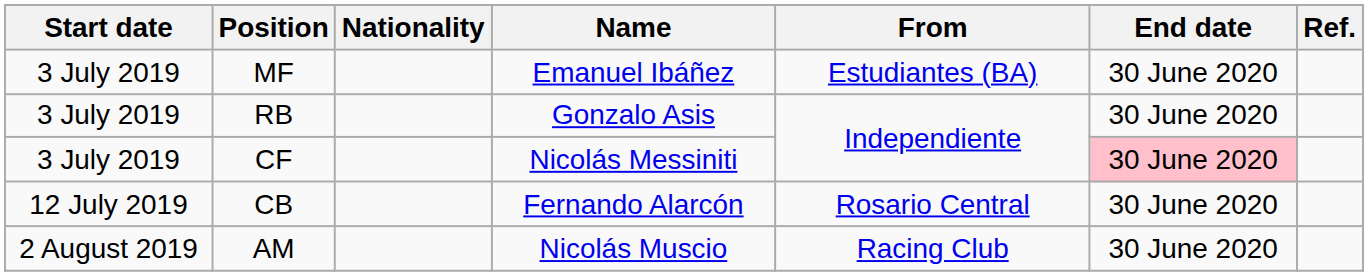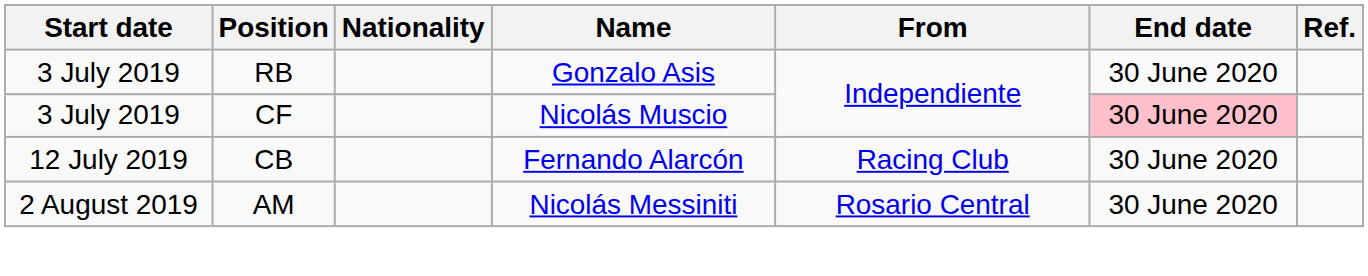 <table class="wikitable" style="text-align:center; font-size:90%; ">
 <tr>
 <th style="background:#; color:#; width:100px;">Start date</th>
 <th style="background:#; color:#; width:50px;">Position</th>
 <th style="background:#; color:#; width:50px;">Nationality</th>
 <th style="background:#; color:#; width:140px;">Name</th>
 <th style="background:#; color:#; width:155px;">From</th>
 <th style="background:#; color:#; width:100px;">End date</th>
 <th style="background:#; color:#; width:25px;">Ref.</th>
-</tr>
-<tr>
-<td>3 July 2019</td>
-<td>MF</td>
-<td></td>
-<td><a href='#'>Emanuel Ibáñez</a></td>
-<td> <a href='#'>Estudiantes (BA)</a></td>
-<td>30 June 2020</td>
-<td></td>
 </tr>
 <tr>
 <td>3 July 2019</td>
 <td>RB</td>
 <td></td>
 <td><a href='#'>Gonzalo Asis</a></td>
 <td rowspan="2"> <a href='#'>Independiente</a></td>
 <td>30 June 2020</td>
 <td></td>
 </tr>
 <tr>
 <td>3 July 2019</td>
 <td>CF</td>
 <td></td>
-<td><a href='#'>Nicolás Messiniti</a></td>
+<td><a href='#'>Nicolás Muscio</a></td>
 <td style="background: pink;">30 June 2020</td>
 <td></td>
 </tr>
 <tr>
 <td>12 July 2019</td>
 <td>CB</td>
 <td></td>
 <td><a href='#'>Fernando Alarcón</a></td>
-<td> <a href='#'>Rosario Central</a></td>
+<td> <a href='#'>Racing Club</a></td>
 <td>30 June 2020</td>
 <td></td>
 </tr>
 <tr>
 <td>2 August 2019</td>
 <td>AM</td>
 <td></td>
-<td><a href='#'>Nicolás Muscio</a></td>
-<td> <a href='#'>Racing Club</a></td>
+<td><a href='#'>Nicolás Messiniti</a></td>
+<td> <a href='#'>Rosario Central</a></td>
 <td>30 June 2020</td>
 <td></td>
 </tr>
 </table>
